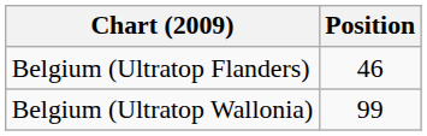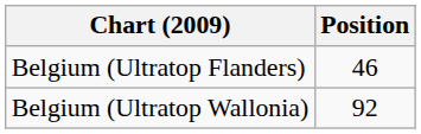 <table class="wikitable sortable">
 <tr>
 <th>Chart (2009)</th>
 <th>Position</th>
 </tr>
 <tr>
 <td>Belgium (Ultratop Flanders)</td>
 <td align="center">46</td>
 </tr>
 <tr>
 <td>Belgium (Ultratop Wallonia)</td>
-<td align="center">99</td>
+<td align="center">92</td>
 </tr>
 </table>
